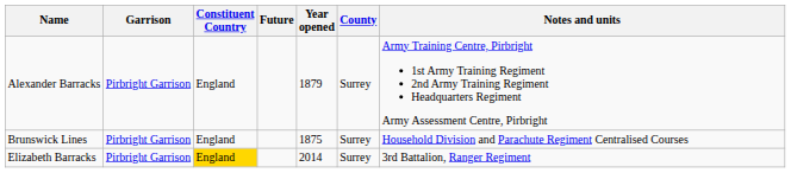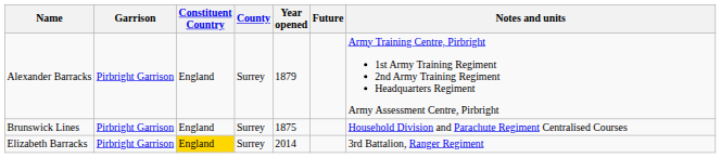 <table class="wikitable sortable" border="1">
 <tr>
 <th style="width=14%">Name</th>
 <th style="width=10%">Garrison</th>
 <th style="width=10%"><a href='#'>Constituent<br>Country</a></th>
+<th style="width=10%"><a href='#'>County</a></th>
+<th style="width=4%">Year<br>opened</th>
 <th>Future</th>
-<th style="width=4%">Year<br>opened</th>
-<th style="width=10%"><a href='#'>County</a></th>
 <th style="class=unsortable" width="52%">Notes and units</th>
 </tr>
 <tr>
 <td>Alexander Barracks</td>
 <td><a href='#'>Pirbright Garrison</a></td>
 <td>England</td>
+<td>Surrey</td>
+<td>1879</td>
 <td></td>
-<td>1879</td>
-<td>Surrey</td>
 <td><a href='#'>Army Training Centre, Pirbright</a><br><ul><li>1st Army Training Regiment</li><li>2nd Army Training Regiment</li><li>Headquarters Regiment</li></ul>Army Assessment Centre, Pirbright</td>
 </tr>
 <tr>
 <td>Brunswick Lines</td>
 <td><a href='#'>Pirbright Garrison</a></td>
 <td>England</td>
+<td>Surrey</td>
+<td>1875</td>
 <td></td>
-<td>1875</td>
-<td>Surrey</td>
 <td><a href='#'>Household Division</a> and <a href='#'>Parachute Regiment</a> Centralised Courses</td>
 </tr>
 <tr>
 <td>Elizabeth Barracks</td>
 <td><a href='#'>Pirbright Garrison</a></td>
 <td style="background: gold;">England</td>
+<td>Surrey</td>
+<td>2014</td>
 <td></td>
-<td>2014</td>
-<td>Surrey</td>
 <td>3rd Battalion, <a href='#'>Ranger Regiment</a></td>
 </tr>
 </table>
